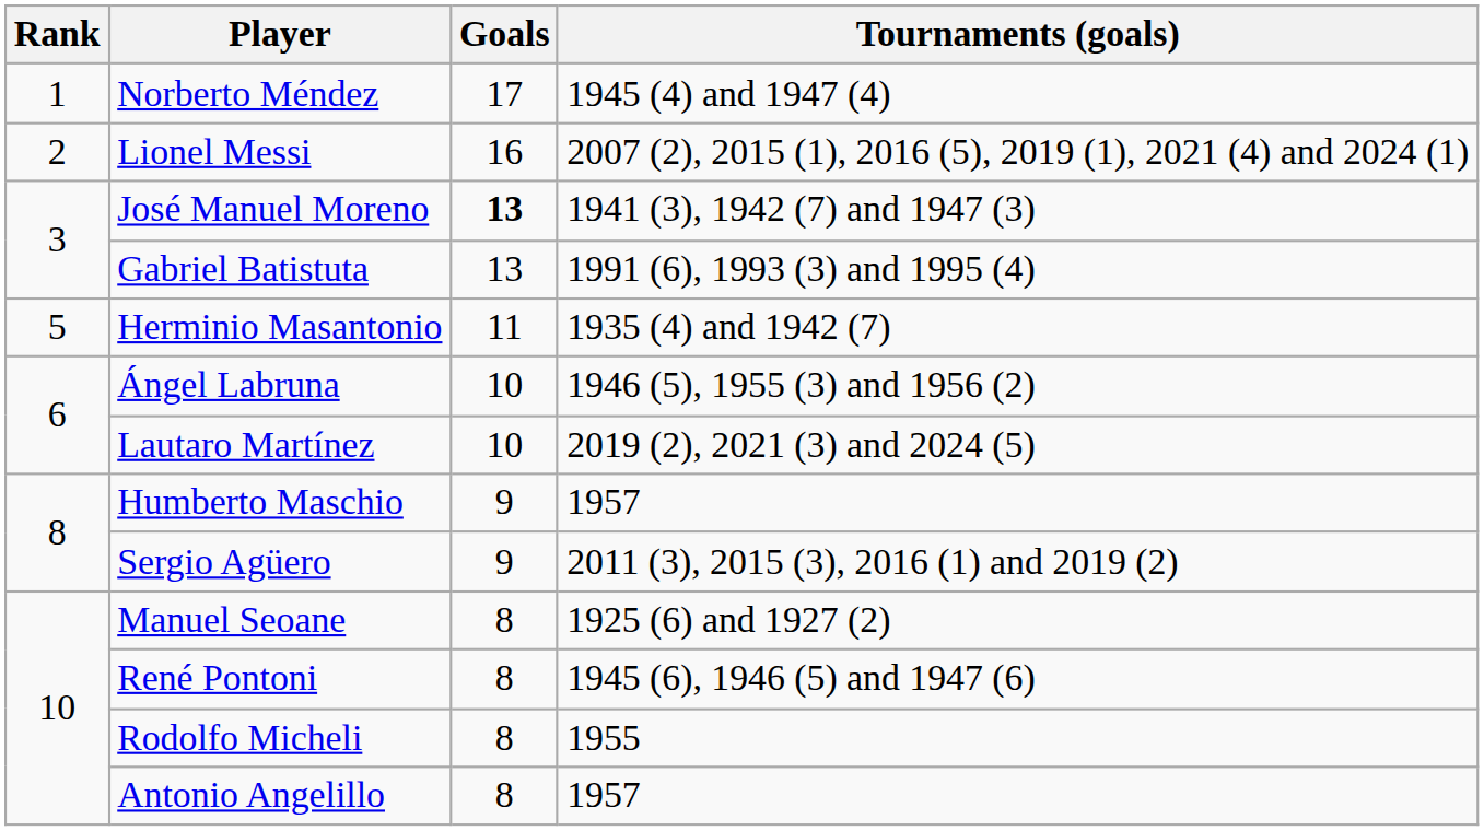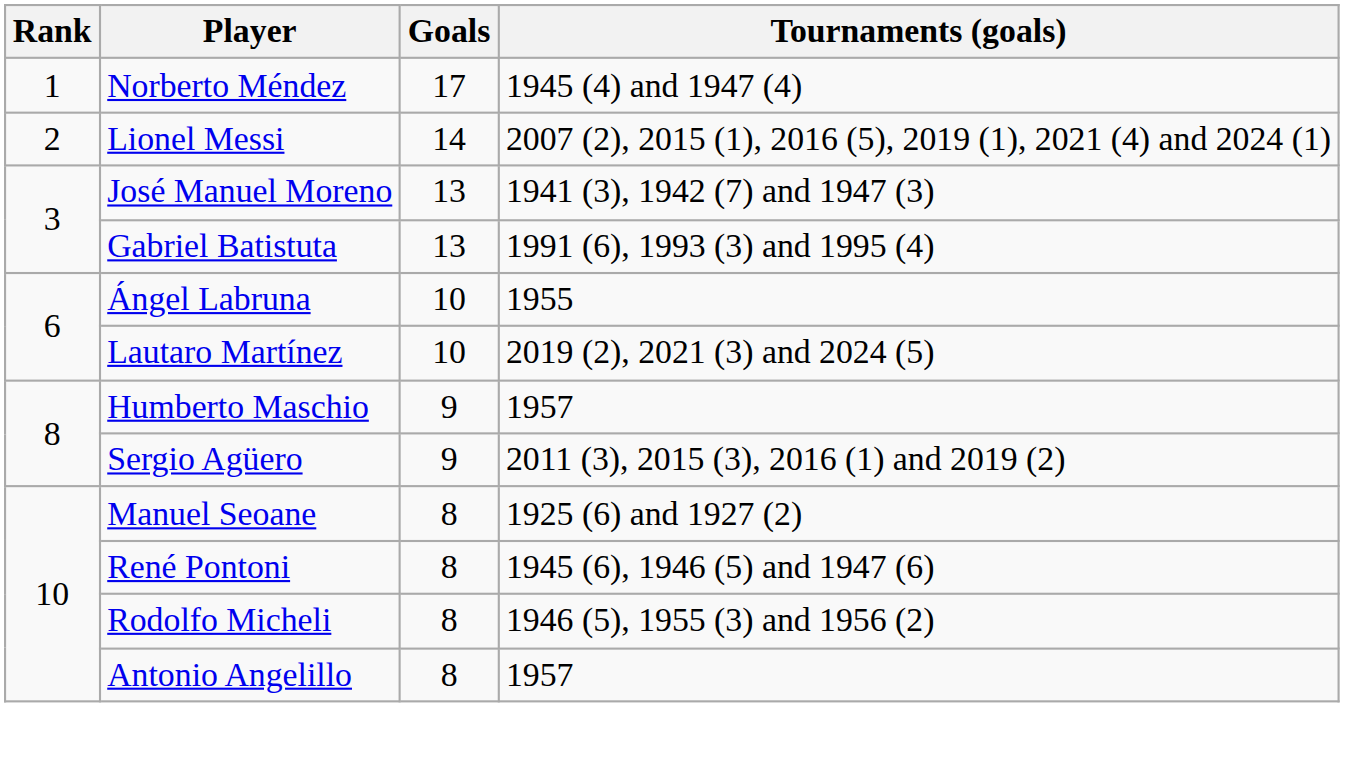 <table class="wikitable" style="text-align: left;">
 <tr>
 <th>Rank</th>
 <th>Player</th>
 <th>Goals</th>
 <th>Tournaments (goals)</th>
 </tr>
 <tr>
 <td align=center>1</td>
 <td><a href='#'>Norberto Méndez</a></td>
 <td align=center>17</td>
 <td>1945 (4) and 1947 (4)</td>
 </tr>
 <tr>
 <td align=center>2</td>
 <td><a href='#'>Lionel Messi</a></td>
-<td align=center>16</td>
+<td align=center>14</td>
 <td>2007 (2), 2015 (1), 2016 (5), 2019 (1), 2021 (4) and 2024 (1)</td>
 </tr>
 <tr>
 <td rowspan=2 align=center>3</td>
 <td><a href='#'>José Manuel Moreno</a></td>
-<td align=center><strong>13</strong></td>
+<td align=center>13</td>
 <td>1941 (3), 1942 (7) and 1947 (3)</td>
 </tr>
 <tr>
 <td><a href='#'>Gabriel Batistuta</a></td>
 <td align=center>13</td>
 <td>1991 (6), 1993 (3) and 1995 (4)</td>
 </tr>
 <tr>
-<td align=center>5</td>
-<td><a href='#'>Herminio Masantonio</a></td>
-<td align=center>11</td>
-<td>1935 (4) and 1942 (7)</td>
-</tr>
-<tr>
 <td rowspan=2 align=center>6</td>
 <td><a href='#'>Ángel Labruna</a></td>
 <td align=center>10</td>
-<td>1946 (5), 1955 (3) and 1956 (2)</td>
+<td>1955</td>
 </tr>
 <tr>
 <td><a href='#'>Lautaro Martínez</a></td>
 <td align=center>10</td>
 <td>2019 (2), 2021 (3) and 2024 (5)</td>
 </tr>
 <tr>
 <td rowspan=2 align=center>8</td>
 <td><a href='#'>Humberto Maschio</a></td>
 <td align=center>9</td>
 <td>1957</td>
 </tr>
 <tr>
 <td><a href='#'>Sergio Agüero</a></td>
 <td align=center>9</td>
 <td>2011 (3), 2015 (3), 2016 (1) and 2019 (2)</td>
 </tr>
 <tr>
 <td rowspan=4 align=center>10</td>
 <td><a href='#'>Manuel Seoane</a></td>
 <td align=center>8</td>
 <td>1925 (6) and 1927 (2)</td>
 </tr>
 <tr>
 <td><a href='#'>René Pontoni</a></td>
 <td align=center>8</td>
 <td>1945 (6), 1946 (5) and 1947 (6)</td>
 </tr>
 <tr>
 <td><a href='#'>Rodolfo Micheli</a></td>
 <td align=center>8</td>
-<td>1955</td>
+<td>1946 (5), 1955 (3) and 1956 (2)</td>
 </tr>
 <tr>
 <td><a href='#'>Antonio Angelillo</a></td>
 <td align=center>8</td>
 <td>1957</td>
 </tr>
 </table>
